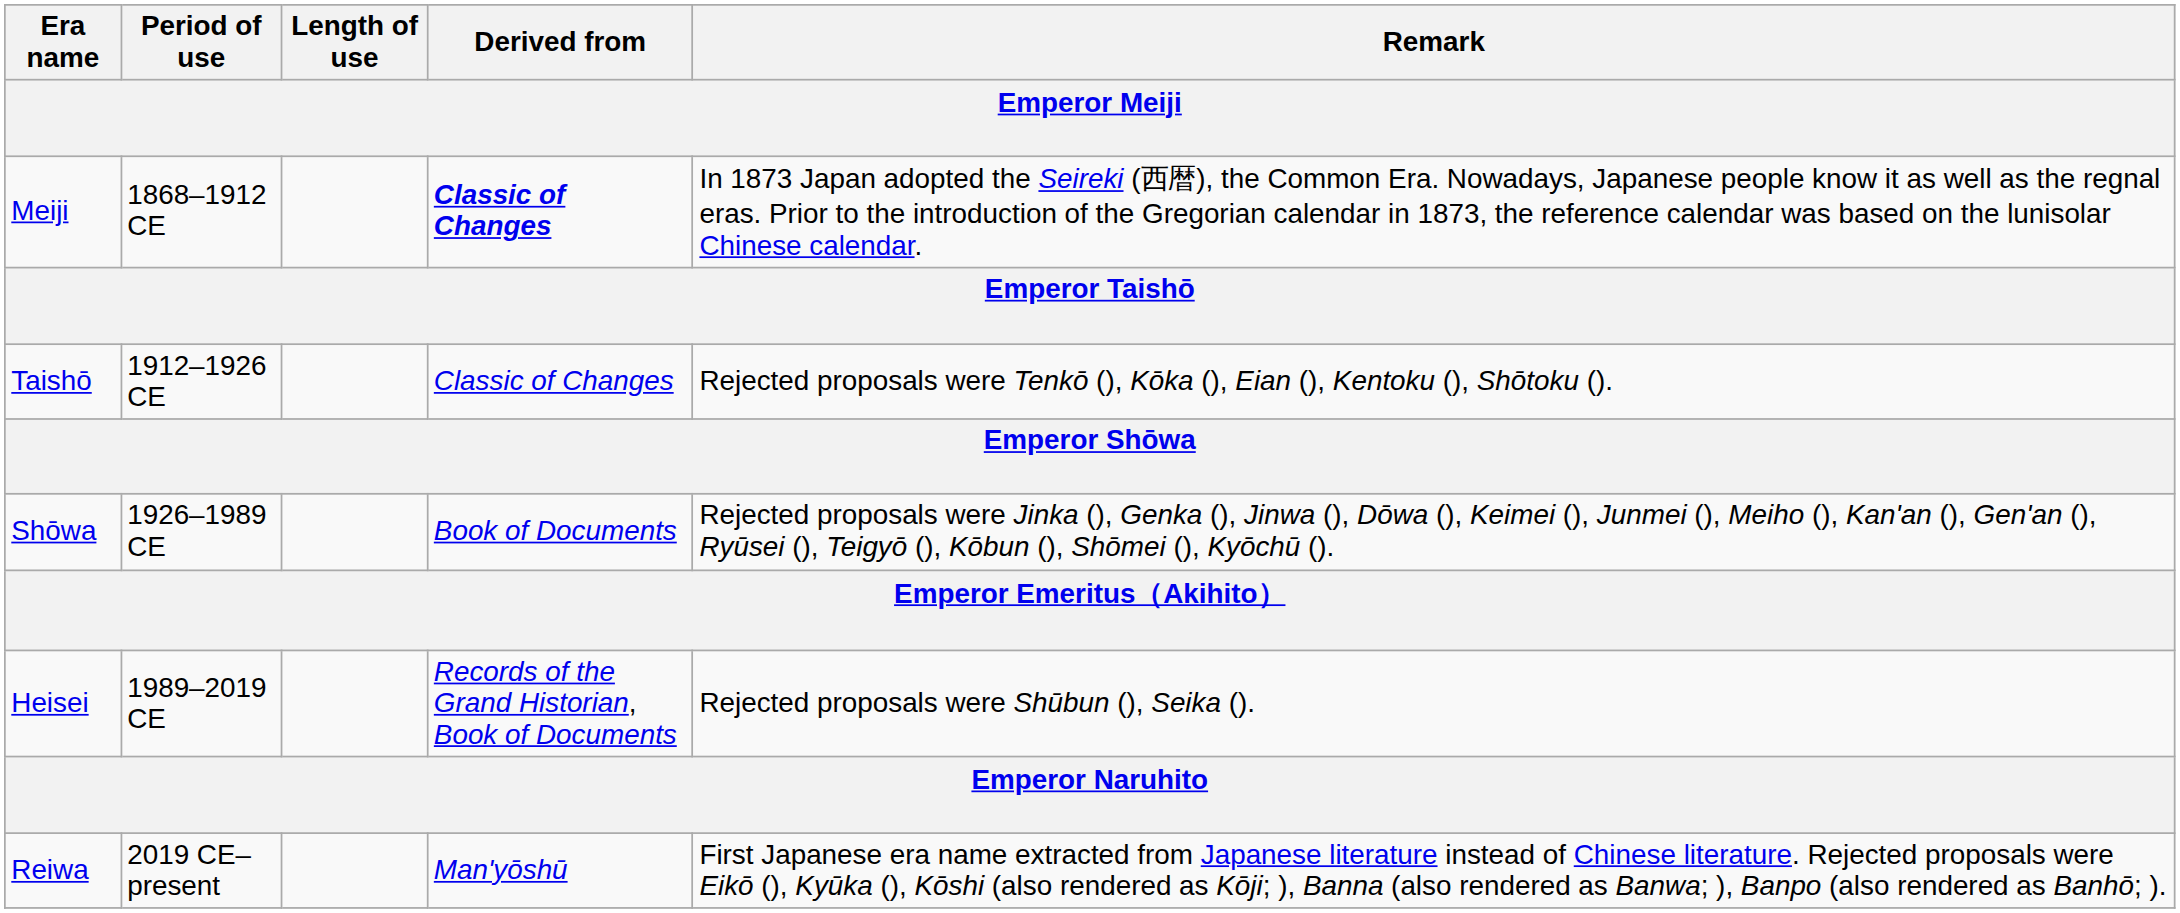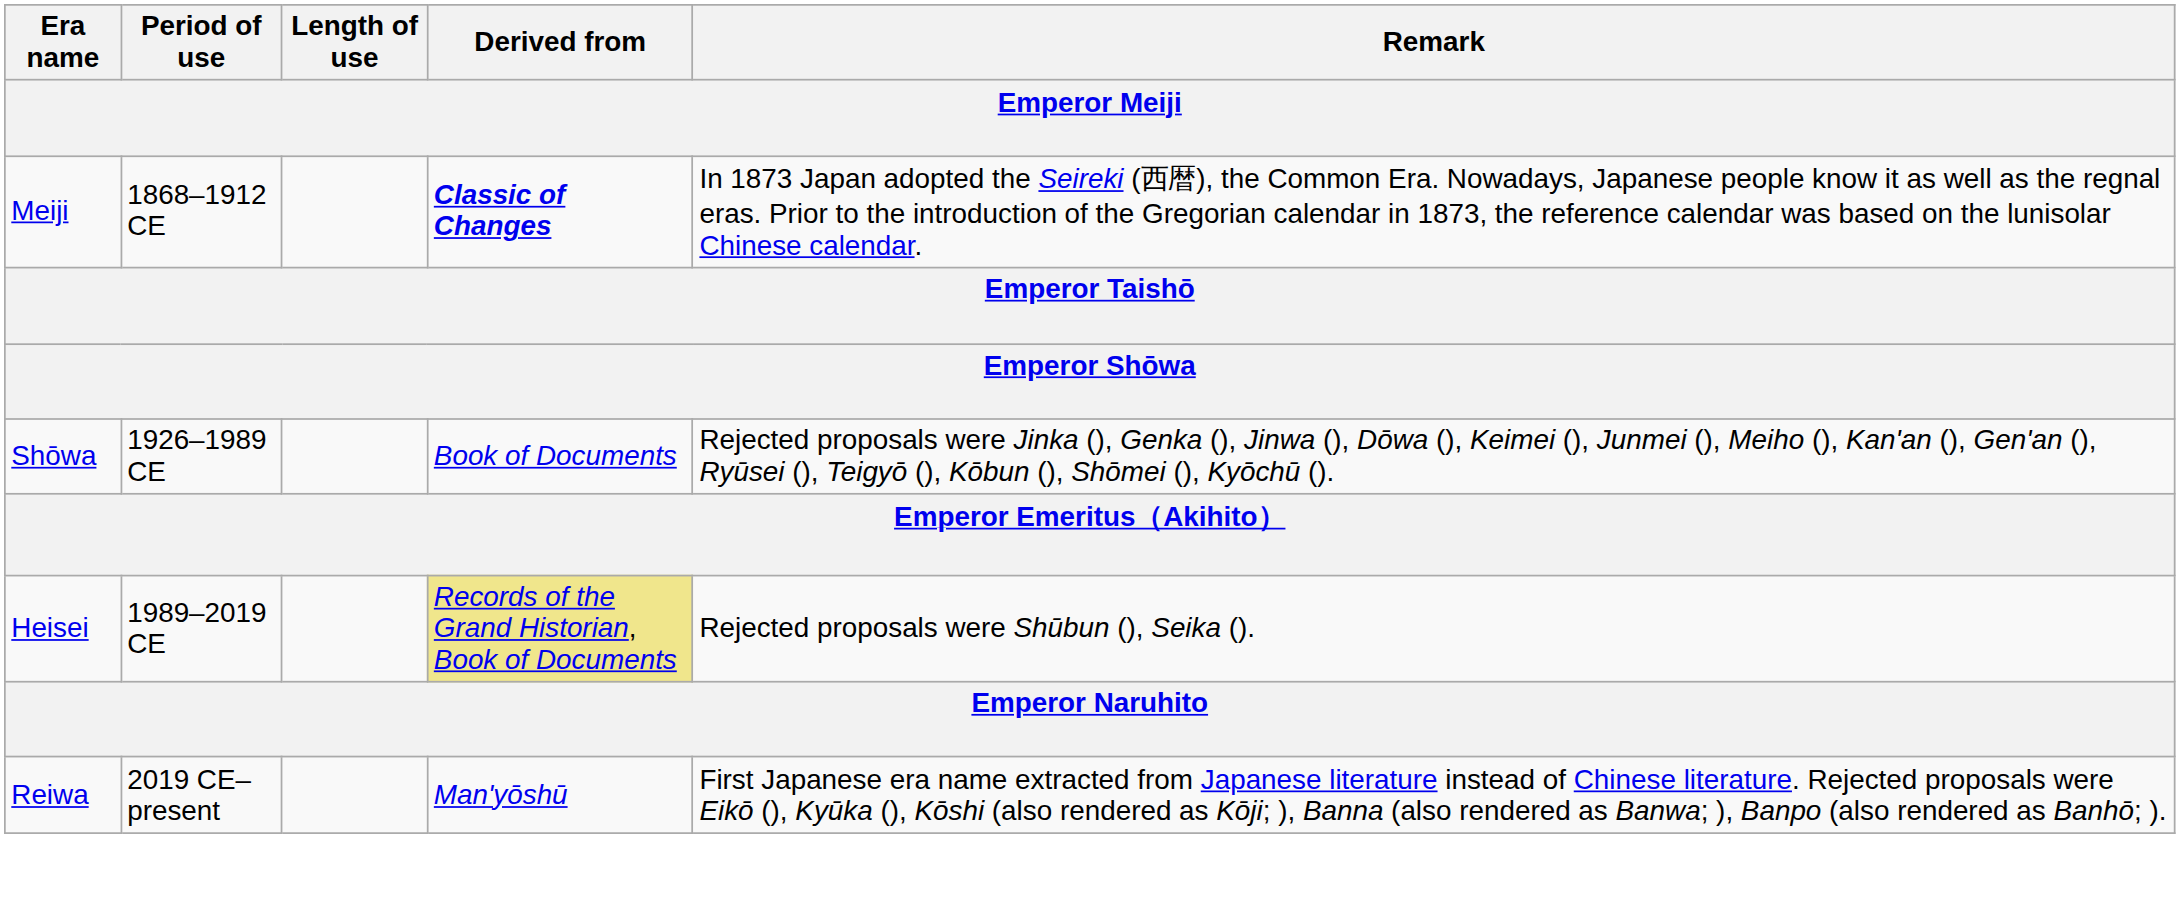 <table class="wikitable">
 <tr>
 <th>Era name</th>
 <th>Period of use</th>
 <th>Length of use</th>
 <th>Derived from</th>
 <th>Remark</th>
 </tr>
 <tr>
 <th colspan="5"><a href='#'>Emperor Meiji</a><br><br></th>
 </tr>
 <tr>
 <td><a href='#'>Meiji</a><br></td>
 <td>1868–1912 CE</td>
 <td></td>
 <td><strong><em><a href='#'>Classic of Changes</a></em></strong></td>
 <td>In 1873 Japan adopted the <em><a href='#'>Seireki</a></em> (西暦), the Common Era. Nowadays, Japanese people know it as well as the regnal eras. Prior to the introduction of the Gregorian calendar in 1873, the reference calendar was based on the lunisolar <a href='#'>Chinese calendar</a>.</td>
 </tr>
 <tr>
 <th colspan="5"><a href='#'>Emperor Taishō</a><br><br></th>
 </tr>
 <tr>
-<td><a href='#'>Taishō</a><br></td>
-<td>1912–1926 CE</td>
-<td></td>
-<td><em><a href='#'>Classic of Changes</a></em></td>
-<td>Rejected proposals were <em>Tenkō</em> (), <em>Kōka</em> (), <em>Eian</em> (), <em>Kentoku</em> (), <em>Shōtoku</em> ().</td>
-</tr>
-<tr>
 <th colspan="5"><a href='#'>Emperor Shōwa</a><br><br></th>
 </tr>
 <tr>
 <td><a href='#'>Shōwa</a><br></td>
 <td>1926–1989 CE</td>
 <td></td>
 <td><em><a href='#'>Book of Documents</a></em></td>
 <td>Rejected proposals were <em>Jinka</em> (), <em>Genka</em> (), <em>Jinwa</em> (), <em>Dōwa</em> (), <em>Keimei</em> (), <em>Junmei</em> (), <em>Meiho</em> (), <em>Kan'an</em> (), <em>Gen'an</em> (), <em>Ryūsei</em> (), <em>Teigyō</em> (), <em>Kōbun</em> (), <em>Shōmei</em> (), <em>Kyōchū</em> ().</td>
 </tr>
 <tr>
 <th colspan="5"><a href='#'>Emperor Emeritus（Akihito）</a><br><br></th>
 </tr>
 <tr>
 <td><a href='#'>Heisei</a><br></td>
 <td>1989–2019 CE</td>
 <td></td>
-<td><em><a href='#'>Records of the Grand Historian</a></em>,<br><em><a href='#'>Book of Documents</a></em></td>
+<td style="background: khaki;"><em><a href='#'>Records of the Grand Historian</a></em>,<br><em><a href='#'>Book of Documents</a></em></td>
 <td>Rejected proposals were <em>Shūbun</em> (), <em>Seika</em> ().</td>
 </tr>
 <tr>
 <th colspan="5"><a href='#'>Emperor Naruhito</a><br><br></th>
 </tr>
 <tr>
 <td><a href='#'>Reiwa</a><br></td>
 <td>2019 CE–present</td>
 <td></td>
 <td><em><a href='#'>Man'yōshū</a></em></td>
 <td>First Japanese era name extracted from <a href='#'>Japanese literature</a> instead of <a href='#'>Chinese literature</a>. Rejected proposals were <em>Eikō</em> (), <em>Kyūka</em> (), <em>Kōshi</em> (also rendered as <em>Kōji</em>; ), <em>Banna</em> (also rendered as <em>Banwa</em>; ), <em>Banpo</em> (also rendered as <em>Banhō</em>; ).</td>
 </tr>
 </table>
